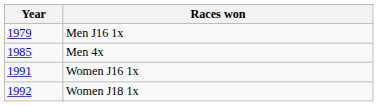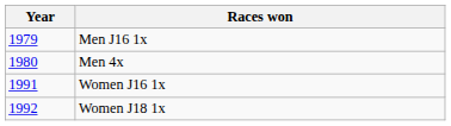 <table class="wikitable">
 <tr>
 <th width=70>Year</th>
 <th width=400>Races won</th>
 </tr>
 <tr>
 <td><a href='#'>1979</a></td>
 <td>Men J16 1x</td>
 </tr>
 <tr>
-<td><a href='#'>1985</a></td>
+<td><a href='#'>1980</a></td>
 <td>Men 4x</td>
 </tr>
 <tr>
 <td><a href='#'>1991</a></td>
 <td>Women J16 1x </td>
 </tr>
 <tr>
 <td><a href='#'>1992</a></td>
 <td>Women J18 1x</td>
 </tr>
 </table>
